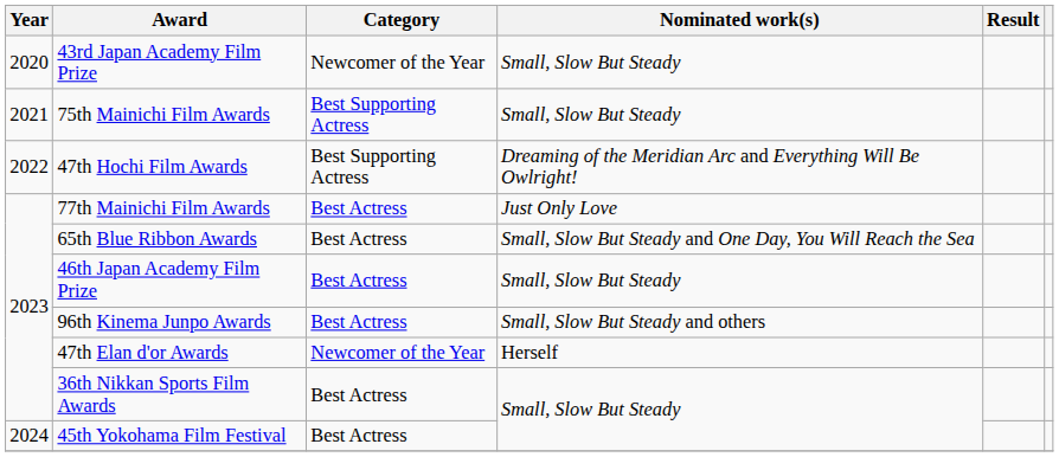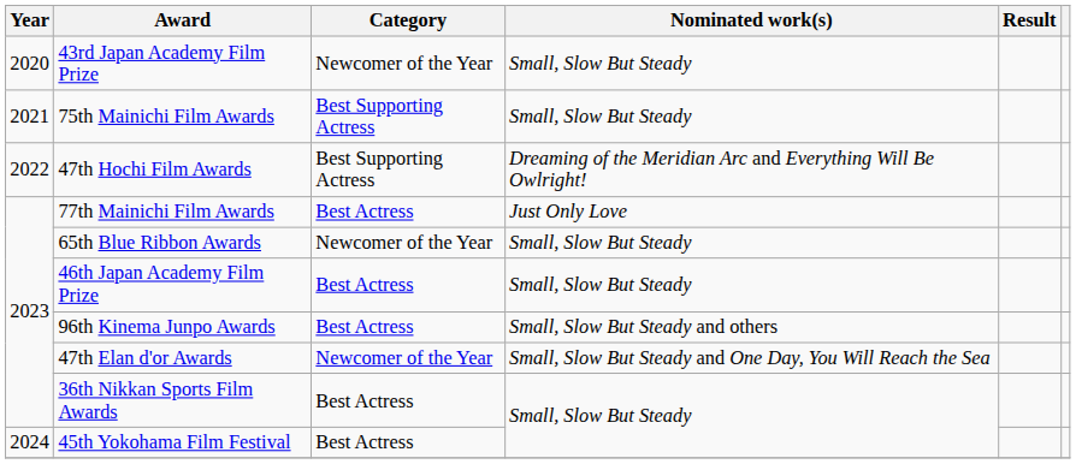 <table class="wikitable sortable">
 <tr>
 <th>Year</th>
 <th>Award</th>
 <th>Category</th>
 <th>Nominated work(s)</th>
 <th>Result</th>
 <th class="unsortable"></th>
 </tr>
 <tr>
 <td>2020</td>
 <td><a href='#'>43rd Japan Academy Film Prize</a></td>
 <td>Newcomer of the Year</td>
 <td><em>Small, Slow But Steady</em></td>
 <td></td>
 <td></td>
 </tr>
 <tr>
 <td>2021</td>
 <td>75th <a href='#'>Mainichi Film Awards</a></td>
 <td><a href='#'>Best Supporting Actress</a></td>
 <td><em>Small, Slow But Steady</em></td>
 <td></td>
 <td></td>
 </tr>
 <tr>
 <td>2022</td>
 <td>47th <a href='#'>Hochi Film Awards</a></td>
 <td>Best Supporting Actress</td>
 <td><em>Dreaming of the Meridian Arc</em> and <em>Everything Will Be Owlright!</em></td>
 <td></td>
 <td></td>
 </tr>
 <tr>
 <td rowspan=6>2023</td>
 <td>77th <a href='#'>Mainichi Film Awards</a></td>
 <td><a href='#'>Best Actress</a></td>
 <td><em>Just Only Love </em></td>
 <td></td>
 <td></td>
 </tr>
 <tr>
 <td>65th <a href='#'>Blue Ribbon Awards</a></td>
-<td>Best Actress</td>
-<td><em>Small, Slow But Steady</em> and <em>One Day, You Will Reach the Sea</em></td>
+<td>Newcomer of the Year</td>
+<td><em>Small, Slow But Steady</em></td>
 <td></td>
 <td></td>
 </tr>
 <tr>
 <td><a href='#'>46th Japan Academy Film Prize</a></td>
 <td><a href='#'>Best Actress</a></td>
 <td><em>Small, Slow But Steady</em></td>
 <td></td>
 <td></td>
 </tr>
 <tr>
 <td>96th <a href='#'>Kinema Junpo Awards</a></td>
 <td><a href='#'>Best Actress</a></td>
 <td><em>Small, Slow But Steady</em> and others</td>
 <td></td>
 <td></td>
 </tr>
 <tr>
 <td>47th <a href='#'>Elan d'or Awards</a></td>
 <td><a href='#'>Newcomer of the Year</a></td>
-<td>Herself</td>
+<td><em>Small, Slow But Steady</em> and <em>One Day, You Will Reach the Sea</em></td>
 <td></td>
 <td></td>
 </tr>
 <tr>
 <td><a href='#'>36th Nikkan Sports Film Awards</a></td>
 <td>Best Actress</td>
 <td rowspan=2><em>Small, Slow But Steady</em></td>
 <td></td>
 <td></td>
 </tr>
 <tr>
 <td>2024</td>
 <td><a href='#'>45th Yokohama Film Festival</a></td>
 <td>Best Actress</td>
 <td></td>
 <td></td>
 </tr>
 <tr>
 </tr>
 </table>
